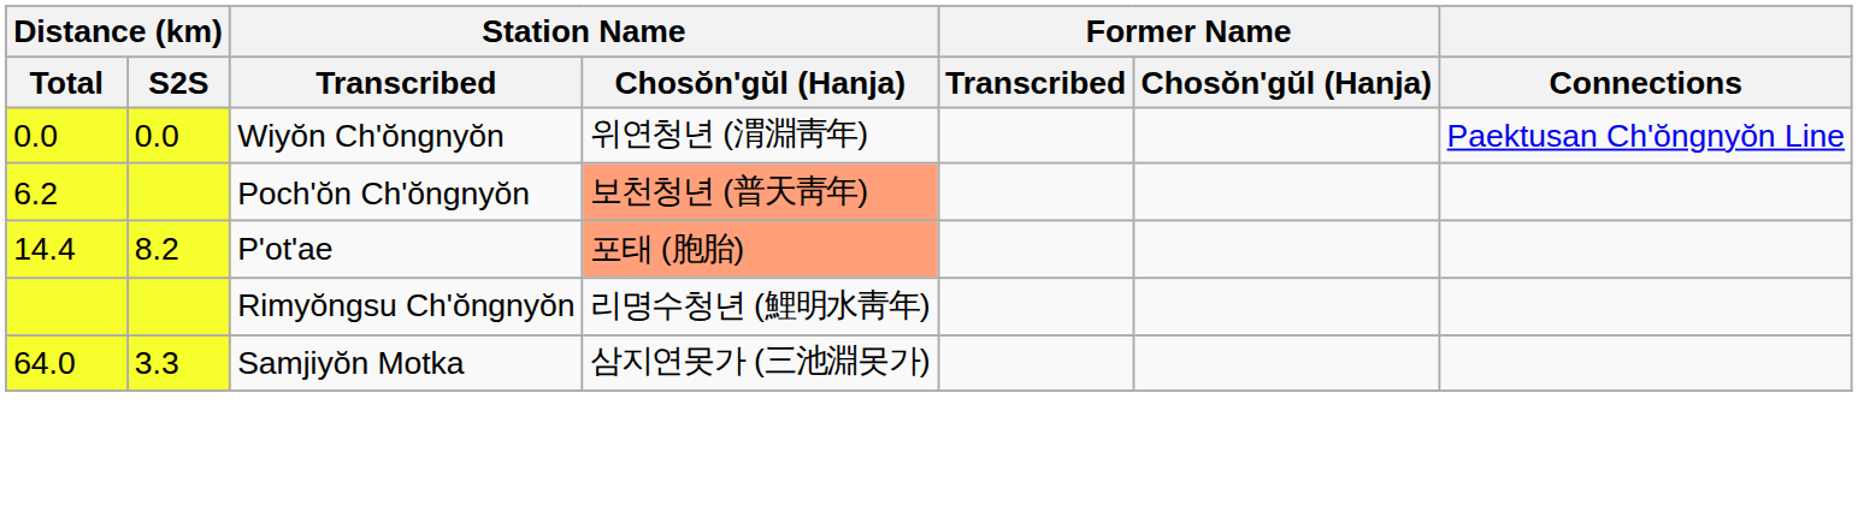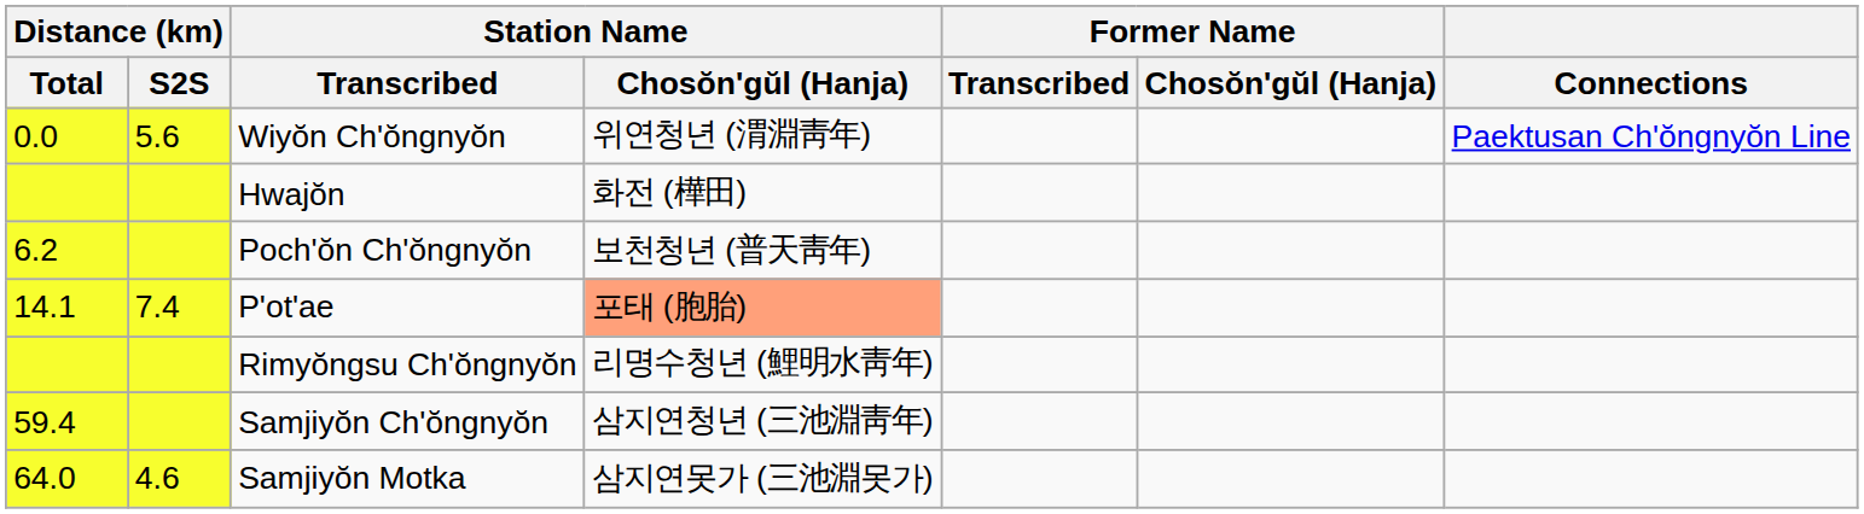 <table class="wikitable" style="font-size:90%;">
 <tr>
 <th colspan="2">Distance (km)</th>
 <th colspan="2">Station Name</th>
 <th colspan="2">Former Name</th>
 <th></th>
 </tr>
 <tr>
 <th>Total</th>
 <th>S2S</th>
 <th>Transcribed</th>
 <th>Chosŏn'gŭl (Hanja)</th>
 <th>Transcribed</th>
 <th>Chosŏn'gŭl (Hanja)</th>
 <th>Connections</th>
 </tr>
 <tr>
 <td bgcolor=#F7FE2E>0.0</td>
-<td bgcolor=#F7FE2E>0.0</td>
+<td bgcolor=#F7FE2E>5.6</td>
 <td>Wiyŏn Ch'ŏngnyŏn</td>
 <td>위연청년 (渭淵靑年)</td>
 <td></td>
 <td></td>
 <td><a href='#'>Paektusan Ch'ŏngnyŏn Line</a></td>
 </tr>
 <tr>
-<td bgcolor=#F7FE2E>6.2</td>
 <td bgcolor=#F7FE2E></td>
-<td>Poch'ŏn Ch'ŏngnyŏn</td>
-<td style="background: lightsalmon;">보천청년 (普天靑年)</td>
+<td bgcolor=#F7FE2E></td>
+<td>Hwajŏn</td>
+<td>화전 (樺田)</td>
 <td></td>
 <td></td>
 <td></td>
 </tr>
 <tr>
-<td bgcolor=#F7FE2E>14.4</td>
-<td bgcolor=#F7FE2E>8.2</td>
+<td bgcolor=#F7FE2E>6.2</td>
+<td bgcolor=#F7FE2E></td>
+<td>Poch'ŏn Ch'ŏngnyŏn</td>
+<td>보천청년 (普天靑年)</td>
+<td></td>
+<td></td>
+<td></td>
+</tr>
+<tr>
+<td bgcolor=#F7FE2E>14.1</td>
+<td bgcolor=#F7FE2E>7.4</td>
 <td>P'ot'ae</td>
 <td style="background: lightsalmon;">포태 (胞胎)</td>
 <td></td>
 <td></td>
 <td></td>
 </tr>
 <tr>
 <td bgcolor=#F7FE2E></td>
 <td bgcolor=#F7FE2E></td>
 <td>Rimyŏngsu Ch'ŏngnyŏn</td>
 <td>리명수청년 (鯉明水靑年)</td>
 <td></td>
 <td></td>
 <td></td>
 </tr>
 <tr>
+<td bgcolor=#F7FE2E>59.4</td>
+<td bgcolor=#F7FE2E></td>
+<td>Samjiyŏn Ch'ŏngnyŏn</td>
+<td>삼지연청년 (三池淵靑年)</td>
+<td></td>
+<td></td>
+<td></td>
+</tr>
+<tr>
 <td bgcolor=#F7FE2E>64.0</td>
-<td bgcolor=#F7FE2E>3.3</td>
+<td bgcolor=#F7FE2E>4.6</td>
 <td>Samjiyŏn Motka</td>
 <td>삼지연못가 (三池淵못가)</td>
 <td></td>
 <td></td>
 <td></td>
 </tr>
 </table>
